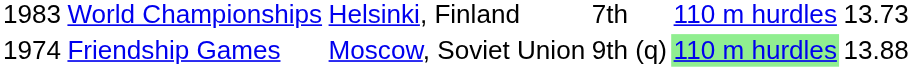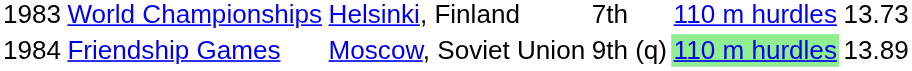 <table>
 <tr>
 <td>1983</td>
 <td><a href='#'>World Championships</a></td>
 <td><a href='#'>Helsinki</a>, Finland</td>
 <td>7th</td>
 <td><a href='#'>110 m hurdles</a></td>
 <td>13.73</td>
 </tr>
 <tr>
-<td>1974</td>
+<td>1984</td>
 <td><a href='#'>Friendship Games</a></td>
 <td><a href='#'>Moscow</a>, Soviet Union</td>
 <td>9th (q)</td>
 <td style="background: lightgreen;"><a href='#'>110 m hurdles</a></td>
-<td>13.88</td>
+<td>13.89</td>
 </tr>
 </table>
